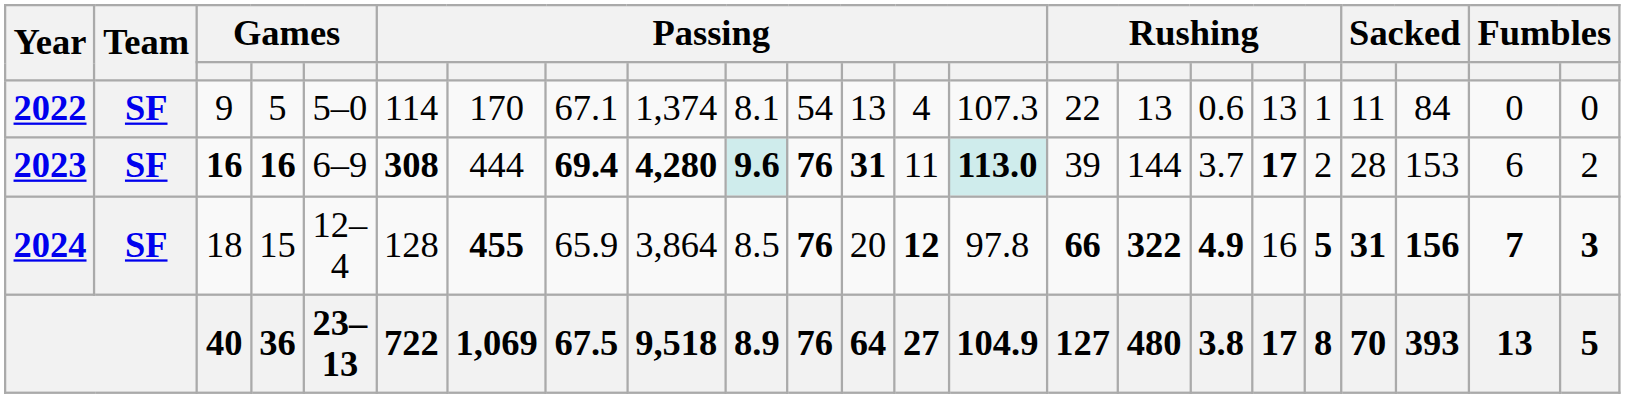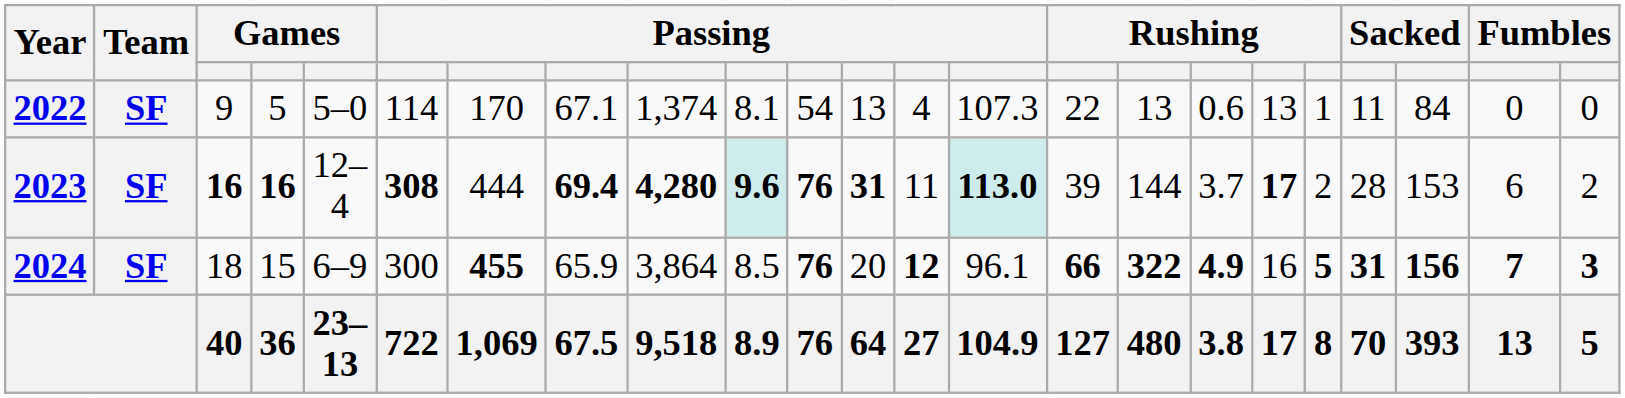 <table class="wikitable"style="text-align:center;">
 <tr>
 <th rowspan="2">Year</th>
 <th rowspan="2">Team</th>
 <th colspan="3">Games</th>
 <th colspan="9">Passing</th>
 <th colspan="5">Rushing</th>
 <th colspan="2">Sacked</th>
 <th colspan="2">Fumbles</th>
 </tr>
 <tr>
 <th></th>
 <th></th>
 <th></th>
 <th></th>
 <th></th>
 <th></th>
 <th></th>
 <th></th>
 <th></th>
 <th></th>
 <th></th>
 <th></th>
 <th></th>
 <th></th>
 <th></th>
 <th></th>
 <th></th>
 <th></th>
 <th></th>
 <th></th>
 <th></th>
 </tr>
 <tr>
 <th><a href='#'>2022</a></th>
 <th><a href='#'>SF</a></th>
 <td>9</td>
 <td>5</td>
 <td>5–0</td>
 <td>114</td>
 <td>170</td>
 <td>67.1</td>
 <td>1,374</td>
 <td>8.1</td>
 <td>54</td>
 <td>13</td>
 <td>4</td>
 <td>107.3</td>
 <td>22</td>
 <td>13</td>
 <td>0.6</td>
 <td>13</td>
 <td>1</td>
 <td>11</td>
 <td>84</td>
 <td>0</td>
 <td>0</td>
 </tr>
 <tr>
 <th><a href='#'>2023</a></th>
 <th><a href='#'>SF</a></th>
 <td><strong>16</strong></td>
 <td><strong>16</strong></td>
-<td>6–9</td>
+<td>12–4</td>
 <td><strong>308</strong></td>
 <td>444</td>
 <td><strong>69.4</strong></td>
 <td><strong>4,280</strong></td>
 <td style="background:#cfecec;"><strong>9.6</strong></td>
 <td><strong>76</strong></td>
 <td><strong>31</strong></td>
 <td>11</td>
 <td style="background:#cfecec;"><strong>113.0</strong></td>
 <td>39</td>
 <td>144</td>
 <td>3.7</td>
 <td><strong>17</strong></td>
 <td>2</td>
 <td>28</td>
 <td>153</td>
 <td>6</td>
 <td>2</td>
 </tr>
 <tr>
 <th><a href='#'>2024</a></th>
 <th><a href='#'>SF</a></th>
 <td>18</td>
 <td>15</td>
-<td>12–4</td>
-<td>128</td>
+<td>6–9</td>
+<td>300</td>
 <td><strong>455</strong></td>
 <td>65.9</td>
 <td>3,864</td>
 <td>8.5</td>
 <td><strong>76</strong></td>
 <td>20</td>
 <td><strong>12</strong></td>
-<td>97.8</td>
+<td>96.1</td>
 <td><strong>66</strong></td>
 <td><strong>322</strong></td>
 <td><strong>4.9</strong></td>
 <td>16</td>
 <td><strong>5</strong></td>
 <td><strong>31</strong></td>
 <td><strong>156</strong></td>
 <td><strong>7</strong></td>
 <td><strong>3</strong></td>
 </tr>
 <tr>
 <th colspan="2"></th>
 <th>40</th>
 <th>36</th>
 <th>23–13</th>
 <th>722</th>
 <th>1,069</th>
 <th>67.5</th>
 <th>9,518</th>
 <th>8.9</th>
 <th>76</th>
 <th>64</th>
 <th>27</th>
 <th>104.9</th>
 <th>127</th>
 <th>480</th>
 <th>3.8</th>
 <th>17</th>
 <th>8</th>
 <th>70</th>
 <th>393</th>
 <th>13</th>
 <th>5</th>
 </tr>
 </table>
